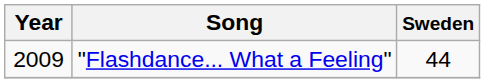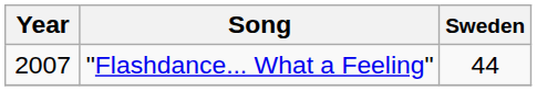 <table class="wikitable">
 <tr>
 <th width="40">Year</th>
 <th>Song</th>
 <th width="40"><small>Sweden</small></th>
 </tr>
 <tr>
-<td align="center" rowspan=1>2009</td>
+<td align="center" rowspan=1>2007</td>
 <td>"<a href='#'>Flashdance... What a Feeling</a>"</td>
 <td align="center">44</td>
 </tr>
 <tr>
 </tr>
 </table>
